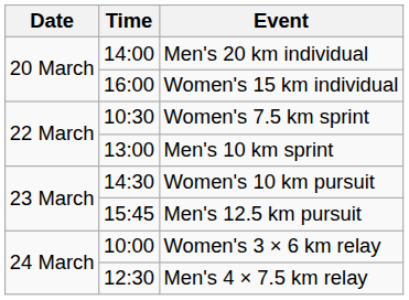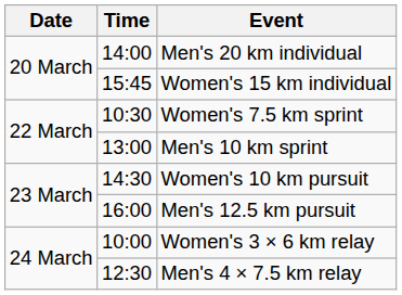 <table class="wikitable">
 <tr>
 <th>Date</th>
 <th>Time</th>
 <th>Event</th>
 </tr>
 <tr>
 <td rowspan=2>20 March</td>
 <td>14:00</td>
 <td>Men's 20 km individual</td>
 </tr>
 <tr>
-<td>16:00</td>
+<td>15:45</td>
 <td>Women's 15 km individual</td>
 </tr>
 <tr>
 <td rowspan=2>22 March</td>
 <td>10:30</td>
 <td>Women's 7.5 km sprint</td>
 </tr>
 <tr>
 <td>13:00</td>
 <td>Men's 10 km sprint</td>
 </tr>
 <tr>
 <td rowspan=2>23 March</td>
 <td>14:30</td>
 <td>Women's 10 km pursuit</td>
 </tr>
 <tr>
-<td>15:45</td>
+<td>16:00</td>
 <td>Men's 12.5 km pursuit</td>
 </tr>
 <tr>
 <td rowspan=2>24 March</td>
 <td>10:00</td>
 <td>Women's 3 × 6 km relay</td>
 </tr>
 <tr>
 <td>12:30</td>
 <td>Men's 4 × 7.5 km relay</td>
 </tr>
 </table>
